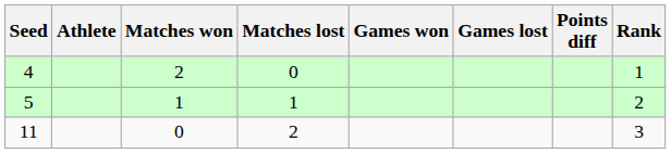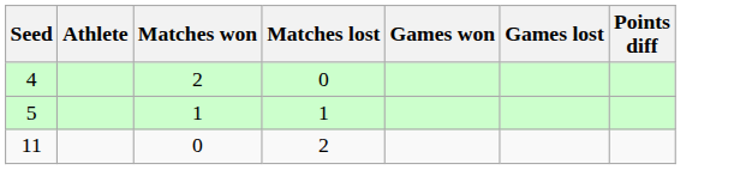 <table class="wikitable">
 <tr>
 <th>Seed</th>
 <th>Athlete</th>
 <th>Matches won</th>
 <th>Matches lost</th>
 <th>Games won</th>
 <th>Games lost</th>
 <th>Points<br>diff</th>
-<th>Rank</th>
 </tr>
 <tr bgcolor="#ccffcc">
 <td align="center">4</td>
 <td></td>
 <td align="center">2</td>
 <td align="center">0</td>
 <td align="center"></td>
 <td align="center"></td>
 <td align="center"></td>
-<td align="center">1</td>
 </tr>
 <tr bgcolor="#ccffcc">
 <td align="center">5</td>
 <td></td>
 <td align="center">1</td>
 <td align="center">1</td>
 <td align="center"></td>
 <td align="center"></td>
 <td align="center"></td>
-<td align="center">2</td>
 </tr>
 <tr>
 <td align="center">11</td>
 <td></td>
 <td align="center">0</td>
 <td align="center">2</td>
 <td align="center"></td>
 <td align="center"></td>
 <td align="center"></td>
-<td align="center">3</td>
 </tr>
 </table>
